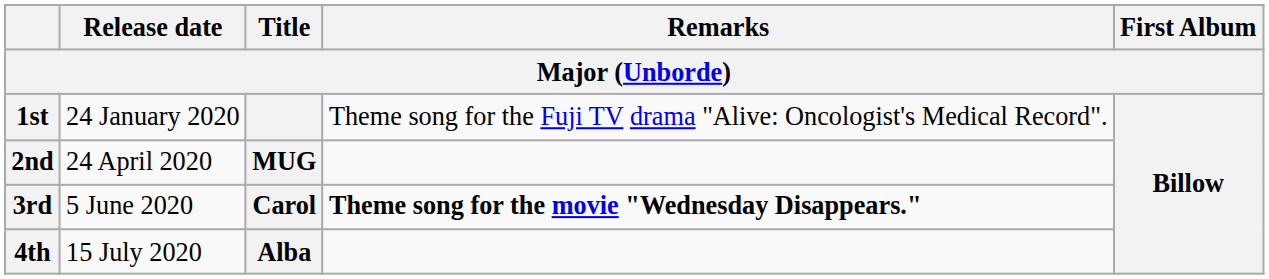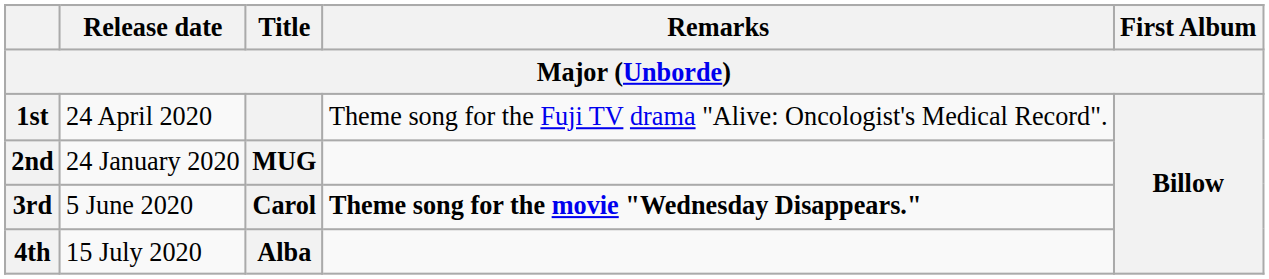 <table class="wikitable" style="font-size: small;">
 <tr>
 <th> </th>
 <th>Release date</th>
 <th>Title</th>
 <th>Remarks</th>
 <th>First Album</th>
 </tr>
 <tr>
 <th style="font-size:small;" colspan="6">Major (<a href='#'>Unborde</a>)</th>
 </tr>
 <tr>
 <th>1st</th>
-<td>24 January 2020</td>
+<td>24 April 2020</td>
 <th></th>
 <td>Theme song for the <a href='#'>Fuji TV</a> <a href='#'>drama</a> "Alive: Oncologist's Medical Record".</td>
 <th rowspan="4">Billow</th>
 </tr>
 <tr>
 <th>2nd</th>
-<td>24 April 2020</td>
+<td>24 January 2020</td>
 <th>MUG</th>
 <td></td>
 </tr>
 <tr>
 <th>3rd</th>
 <td>5 June 2020</td>
 <th>Carol</th>
 <td><strong>Theme song for the <a href='#'>movie</a> "Wednesday Disappears."</strong></td>
 </tr>
 <tr>
 <th>4th</th>
 <td>15 July 2020</td>
 <th>Alba</th>
 <td></td>
 </tr>
 </table>
